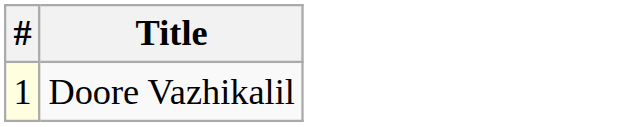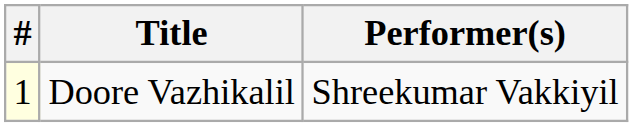 <table class="wikitable">
 <tr>
 <th>#</th>
 <th>Title</th>
+<th>Performer(s)</th>
 </tr>
 <tr>
 <td style="background: lightyellow;">1</td>
 <td>Doore Vazhikalil</td>
+<td>Shreekumar Vakkiyil</td>
 </tr>
 </table>
